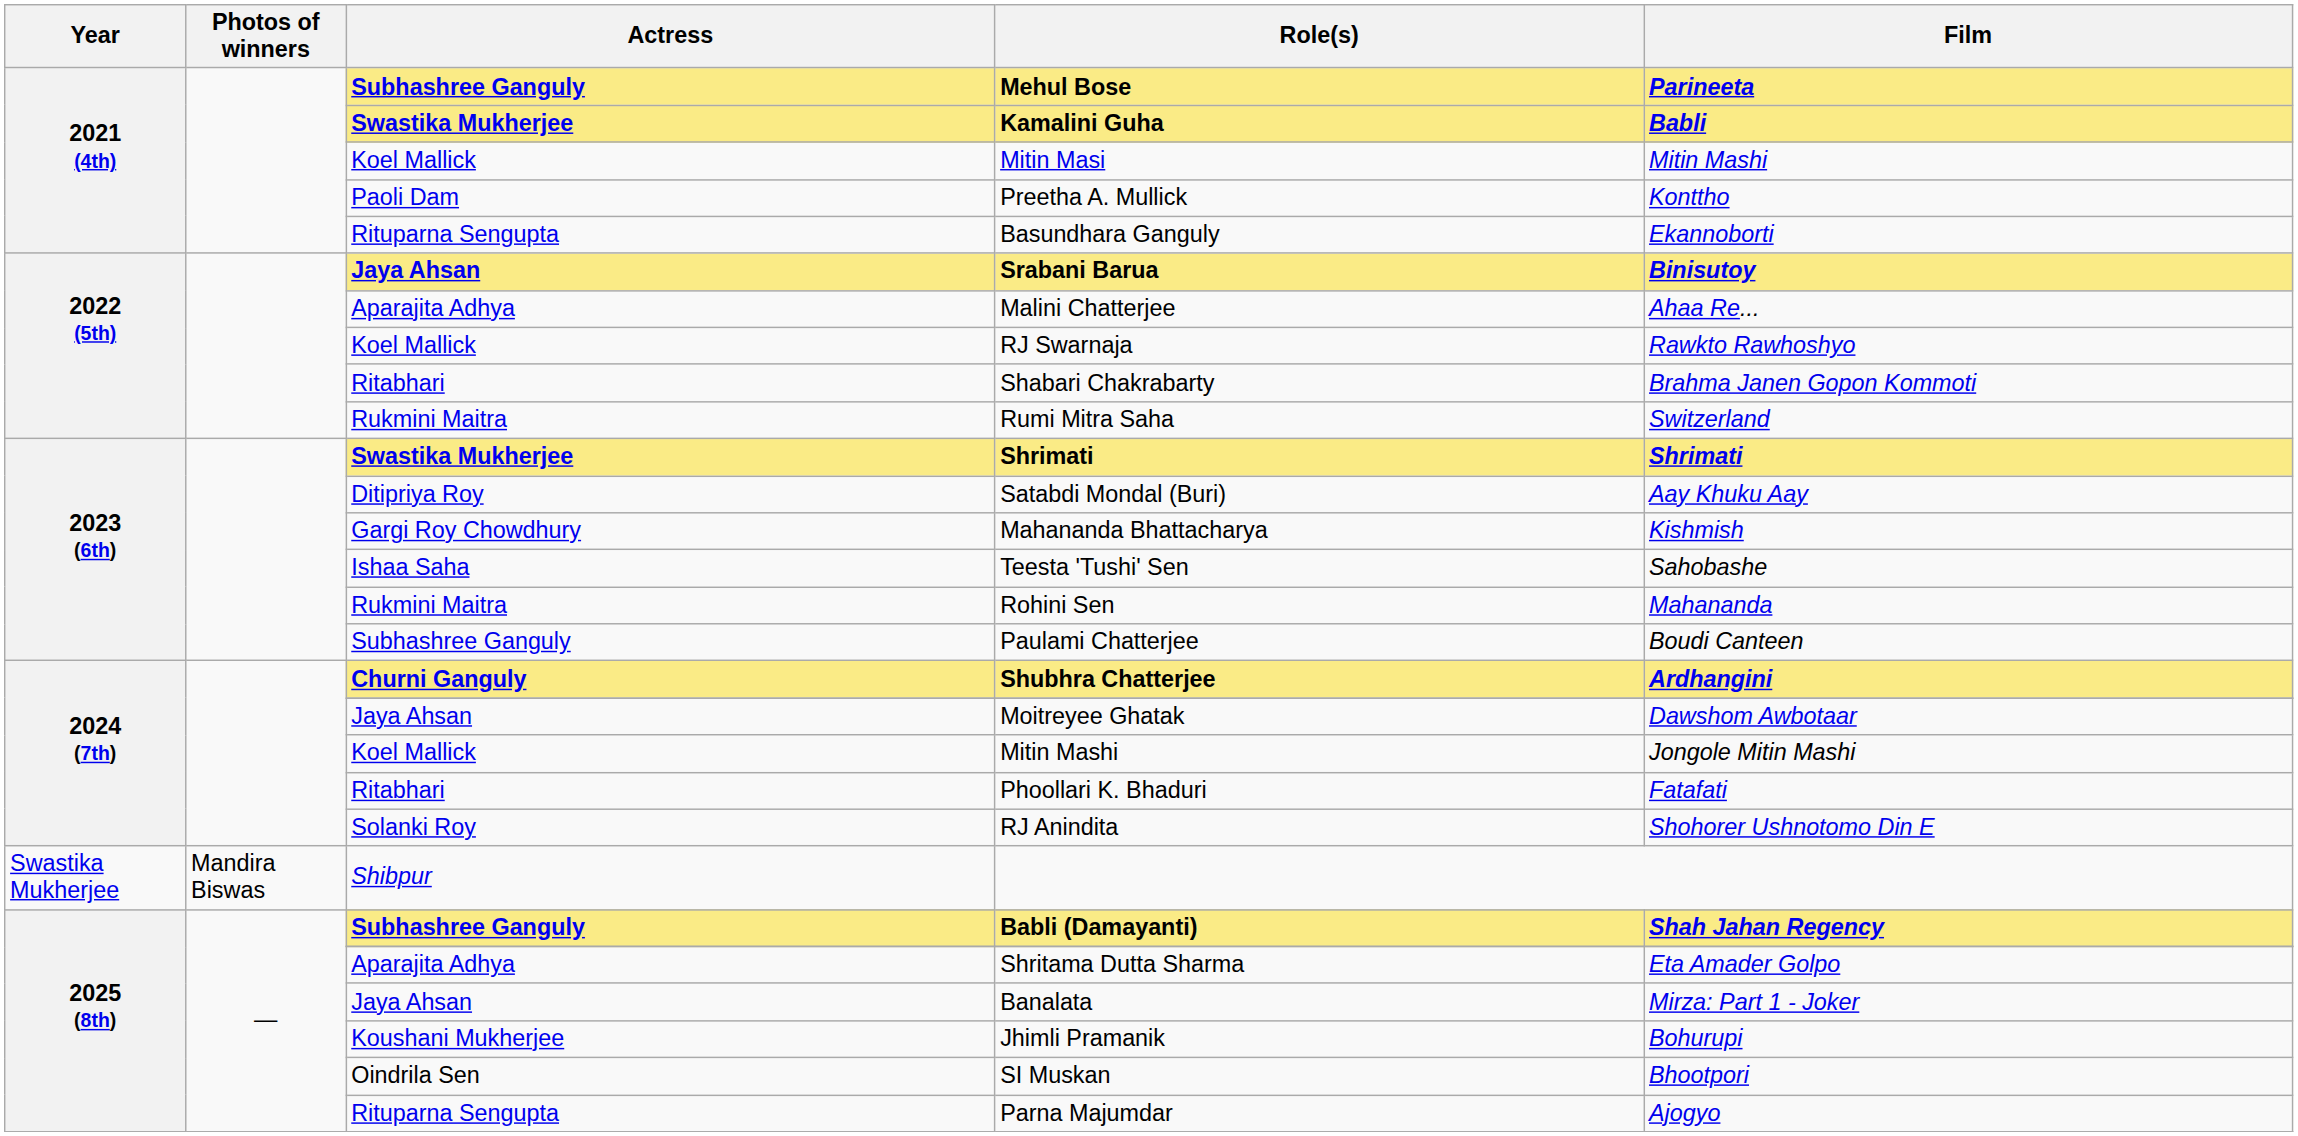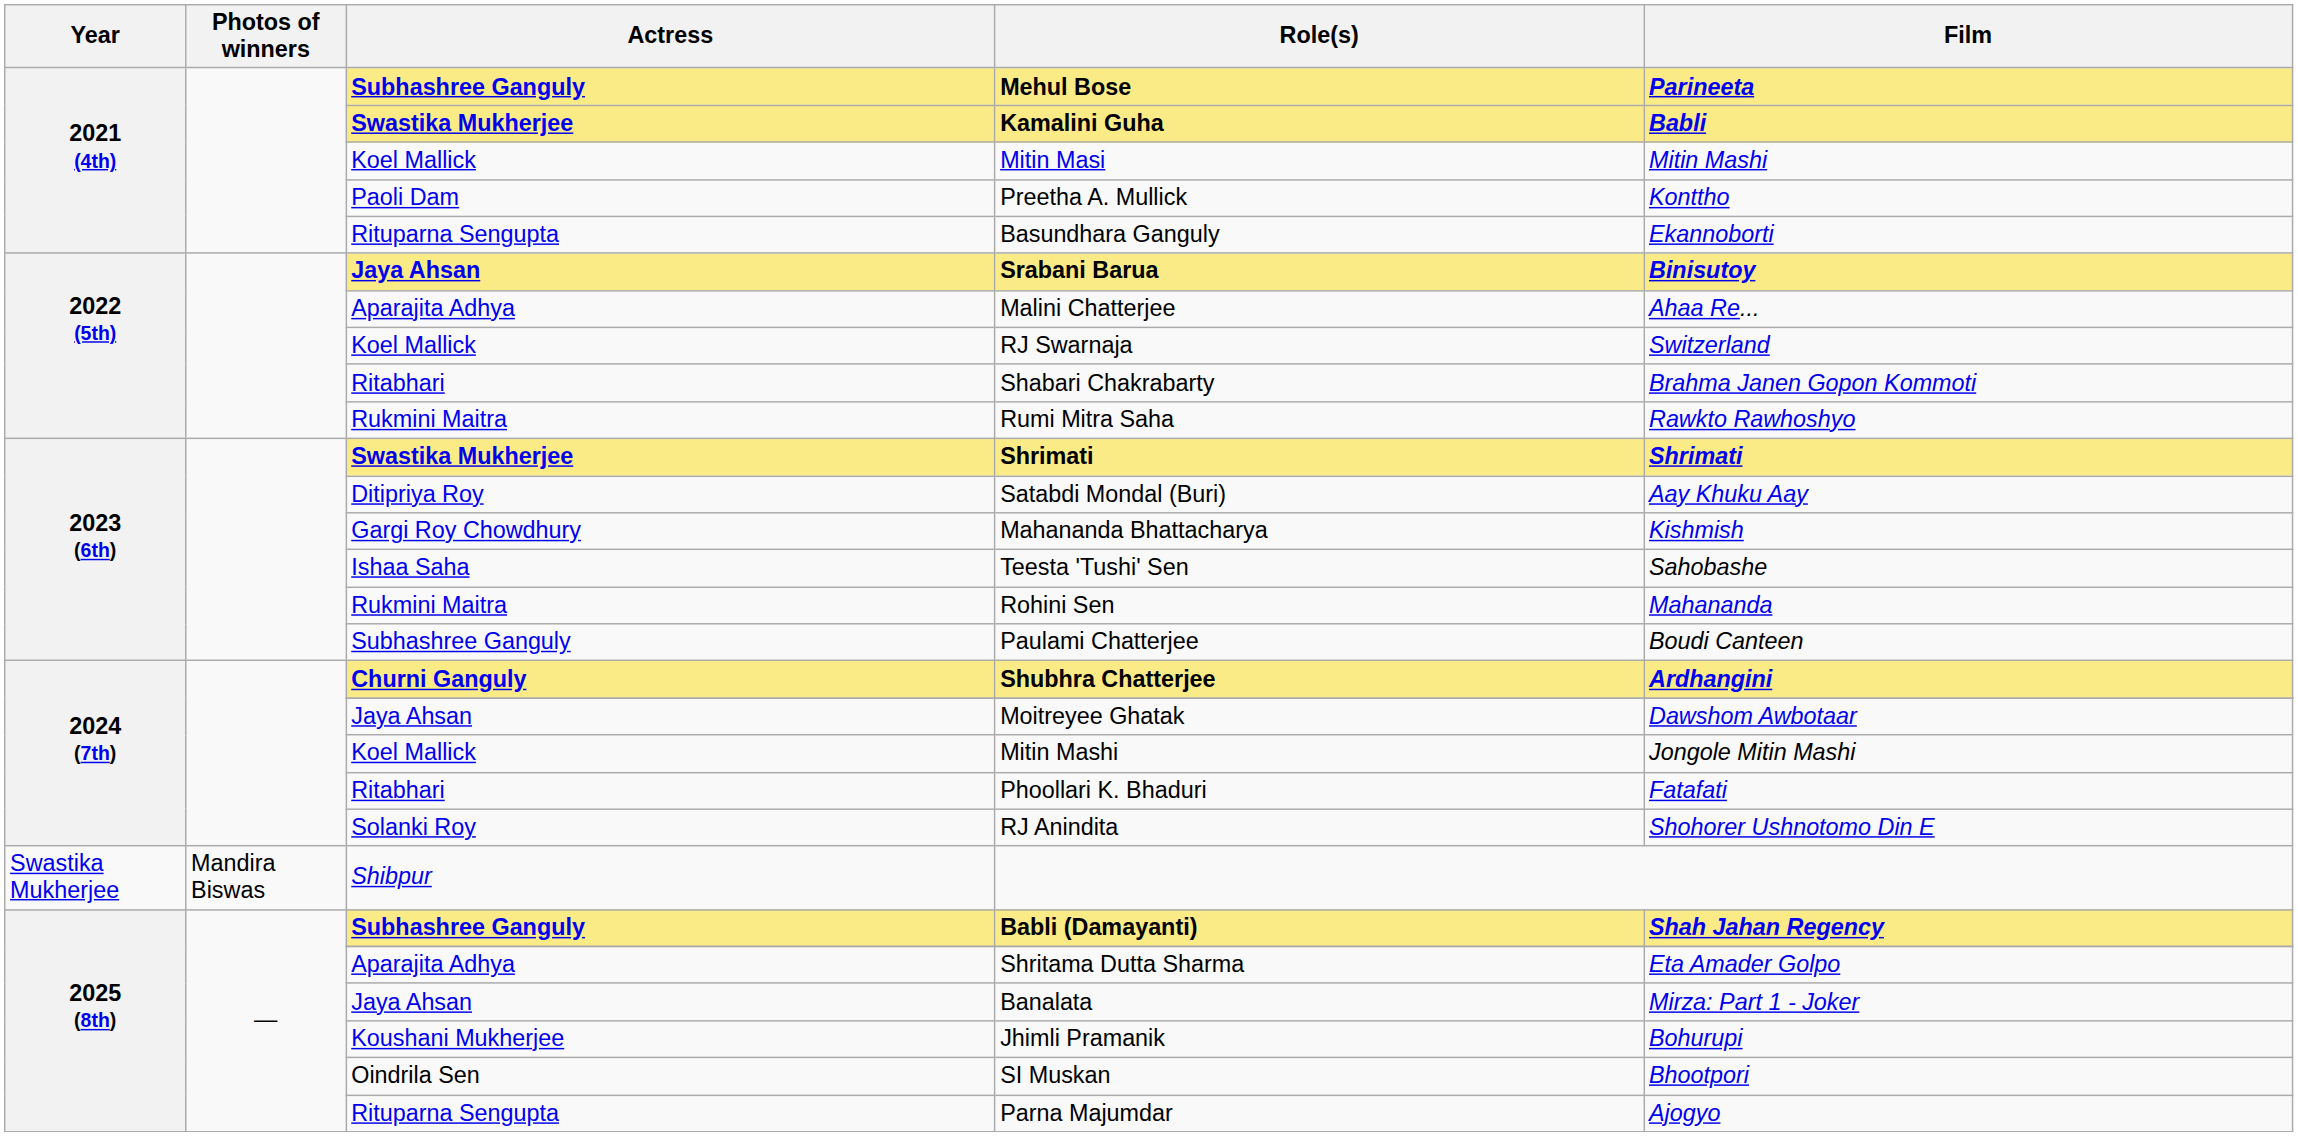 <table class="wikitable sortable" style="text-align:left;">
 <tr>
 <th scope="col" style="width:3%; text-align:center;">Year</th>
 <th scope="col" style="width:3%;text-align:center;">Photos of winners</th>
 <th scope="col" style="width:15%;text-align:center;">Actress</th>
 <th scope="col" style="width:15%;text-align:center;">Role(s)</th>
 <th scope="col" style="width:15%;text-align:center;">Film</th>
 </tr>
 <tr>
 <th scope="row" rowspan=5 style="text-align:center">2021<br><small><a href='#'>(4th)</a></small><br> <br> </th>
 <td rowspan=5 Style="text-align:center"><br> <br></td>
 <td style="background:#FAEB86;"><strong><a href='#'>Subhashree Ganguly</a></strong> </td>
 <td style="background:#FAEB86;"><strong>Mehul Bose</strong></td>
 <td style="background:#FAEB86;"><strong><em><a href='#'>Parineeta</a></em></strong></td>
 </tr>
 <tr>
 <td style="background:#FAEB86;"><strong><a href='#'>Swastika Mukherjee</a></strong> </td>
 <td style="background:#FAEB86;"><strong>Kamalini Guha</strong></td>
 <td style="background:#FAEB86;"><strong><em><a href='#'>Babli</a></em></strong></td>
 </tr>
 <tr>
 <td><a href='#'>Koel Mallick</a></td>
 <td><a href='#'>Mitin Masi</a></td>
 <td><em><a href='#'>Mitin Mashi</a></em></td>
 </tr>
 <tr>
 <td><a href='#'>Paoli Dam</a></td>
 <td>Preetha A. Mullick</td>
 <td><em><a href='#'>Konttho</a></em></td>
 </tr>
 <tr>
 <td><a href='#'>Rituparna Sengupta</a></td>
 <td>Basundhara Ganguly</td>
 <td><em><a href='#'>Ekannoborti</a></em></td>
 </tr>
 <tr>
 <th scope="row" rowspan=5 style="text-align:center">2022<br><small><a href='#'>(5th)</a></small><br> <br>  <br> </th>
 <td rowspan=5 style="text-align:center"></td>
 <td style="background:#FAEB86;"><strong><a href='#'>Jaya Ahsan</a></strong> </td>
 <td style="background:#FAEB86;"><strong> Srabani Barua</strong></td>
 <td style="background:#FAEB86;"><strong><em><a href='#'>Binisutoy</a></em></strong></td>
 </tr>
 <tr>
 <td><a href='#'>Aparajita Adhya</a></td>
 <td>Malini Chatterjee</td>
 <td><em><a href='#'>Ahaa Re</a>...</em></td>
 </tr>
 <tr>
 <td><a href='#'>Koel Mallick</a></td>
 <td>RJ Swarnaja</td>
-<td><em><a href='#'>Rawkto Rawhoshyo</a></em></td>
+<td><em><a href='#'>Switzerland</a></em></td>
 </tr>
 <tr>
 <td><a href='#'>Ritabhari</a></td>
 <td>Shabari Chakrabarty</td>
 <td><em><a href='#'>Brahma Janen Gopon Kommoti</a></em></td>
 </tr>
 <tr>
 <td><a href='#'>Rukmini Maitra</a></td>
 <td>Rumi Mitra Saha</td>
-<td><em><a href='#'>Switzerland</a></em></td>
+<td><em><a href='#'>Rawkto Rawhoshyo</a></em></td>
 </tr>
 <tr>
 <th scope="row" rowspan=6 style="text-align:center">2023<br><small>(<a href='#'>6th</a>)</small><br> <br> </th>
 <td rowspan=6 style="text-align:center"></td>
 <td style="background:#FAEB86;"><strong><a href='#'>Swastika Mukherjee</a></strong> </td>
 <td style="background:#FAEB86;"><strong>Shrimati</strong></td>
 <td style="background:#FAEB86;"><strong><em><a href='#'>Shrimati</a></em></strong></td>
 </tr>
 <tr>
 <td><a href='#'>Ditipriya Roy</a></td>
 <td>Satabdi Mondal (Buri)</td>
 <td><em><a href='#'>Aay Khuku Aay</a></em></td>
 </tr>
 <tr>
 <td><a href='#'>Gargi Roy Chowdhury</a></td>
 <td>Mahananda Bhattacharya</td>
 <td><em><a href='#'>Kishmish</a></em></td>
 </tr>
 <tr>
 <td><a href='#'>Ishaa Saha</a></td>
 <td>Teesta 'Tushi' Sen</td>
 <td><em>Sahobashe</em></td>
 </tr>
 <tr>
 <td><a href='#'>Rukmini Maitra</a></td>
 <td>Rohini Sen</td>
 <td><em><a href='#'>Mahananda</a></em></td>
 </tr>
 <tr>
 <td><a href='#'>Subhashree Ganguly</a></td>
 <td>Paulami Chatterjee</td>
 <td><em>Boudi Canteen</em></td>
 </tr>
 <tr>
 <th scope="row" rowspan=6 style="text-align:center">2024<br><small>(<a href='#'>7th</a>)</small><br><br></th>
 <td rowspan=6 style="text-align:center"></td>
 <td style="background:#FAEB86;"><strong><a href='#'>Churni Ganguly</a></strong> </td>
 <td style="background:#FAEB86;"><strong>Shubhra Chatterjee</strong></td>
 <td style="background:#FAEB86;"><strong><em><a href='#'>Ardhangini</a></em></strong></td>
 </tr>
 <tr>
 </tr>
 <tr>
 <td><a href='#'>Jaya Ahsan</a></td>
 <td>Moitreyee Ghatak</td>
 <td><em><a href='#'>Dawshom Awbotaar</a></em></td>
 </tr>
 <tr>
 <td><a href='#'>Koel Mallick</a></td>
 <td>Mitin Mashi</td>
 <td><em>Jongole Mitin Mashi</em></td>
 </tr>
 <tr>
 <td><a href='#'>Ritabhari</a></td>
 <td>Phoollari K. Bhaduri</td>
 <td><em><a href='#'>Fatafati</a></em></td>
 </tr>
 <tr>
 <td><a href='#'>Solanki Roy</a></td>
 <td>RJ Anindita</td>
 <td><em><a href='#'>Shohorer Ushnotomo Din E</a></em></td>
 </tr>
 <tr>
 <td><a href='#'>Swastika Mukherjee</a></td>
 <td>Mandira Biswas</td>
 <td><em><a href='#'>Shibpur</a></em></td>
 </tr>
 <tr>
 <th scope="row" rowspan=7 style="text-align:center">2025<br><small>(<a href='#'>8th</a>)</small><br><br> </th>
 <td rowspan=7 style="text-align:center">—</td>
 <td style="background:#FAEB86;"><strong><a href='#'>Subhashree Ganguly</a></strong> </td>
 <td style="background:#FAEB86;"><strong>Babli (Damayanti)</strong></td>
 <td style="background:#FAEB86;"><strong><em><a href='#'>Shah Jahan Regency</a></em></strong></td>
 </tr>
 <tr>
 </tr>
 <tr>
 <td><a href='#'>Aparajita Adhya</a></td>
 <td>Shritama Dutta Sharma</td>
 <td><em><a href='#'>Eta Amader Golpo</a></em></td>
 </tr>
 <tr>
 <td><a href='#'>Jaya Ahsan</a></td>
 <td>Banalata</td>
 <td><em><a href='#'>Mirza: Part 1 - Joker</a></em></td>
 </tr>
 <tr>
 <td><a href='#'>Koushani Mukherjee</a></td>
 <td>Jhimli Pramanik</td>
 <td><em><a href='#'>Bohurupi</a></em></td>
 </tr>
 <tr>
 <td>Oindrila Sen</td>
 <td>SI Muskan</td>
 <td><em><a href='#'>Bhootpori</a></em></td>
 </tr>
 <tr>
 <td><a href='#'>Rituparna Sengupta</a></td>
 <td>Parna Majumdar</td>
 <td><em><a href='#'>Ajogyo</a></em></td>
 </tr>
 <tr>
 </tr>
 </table>
